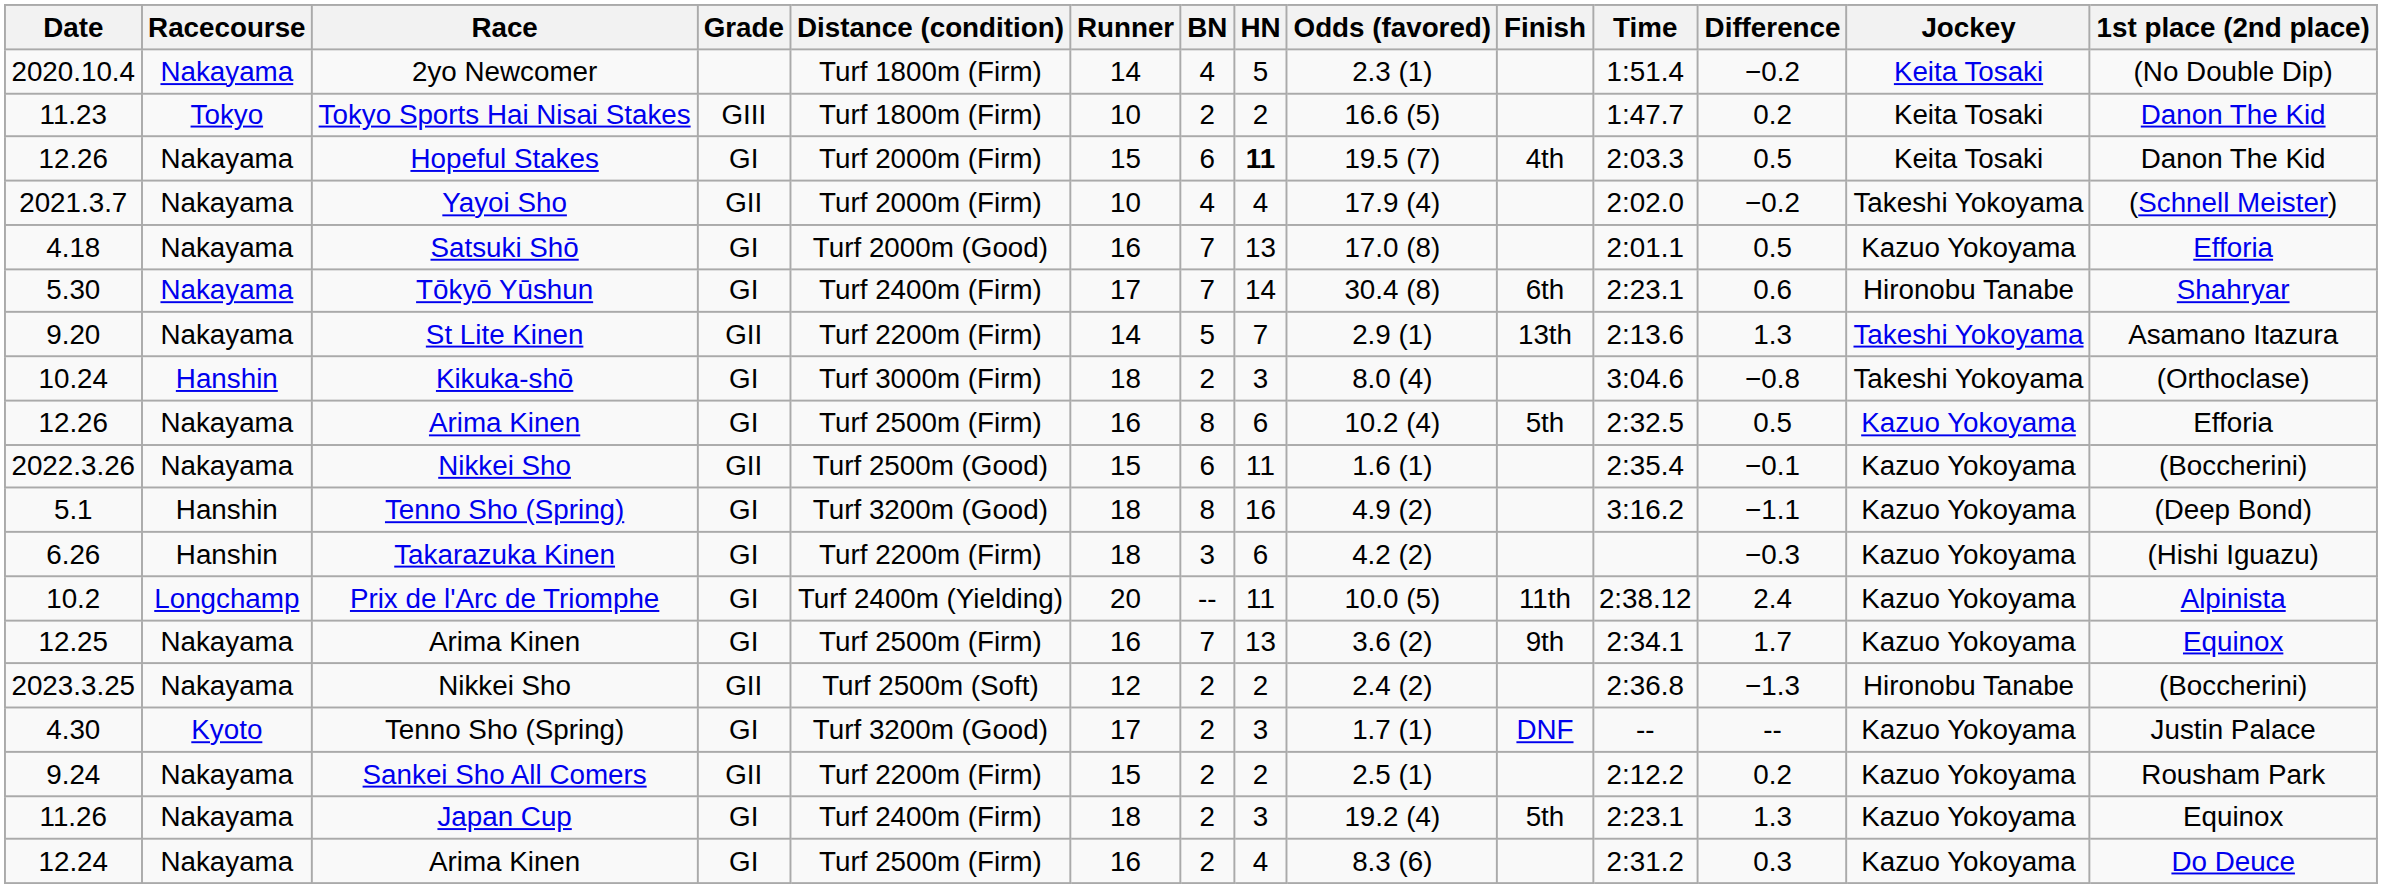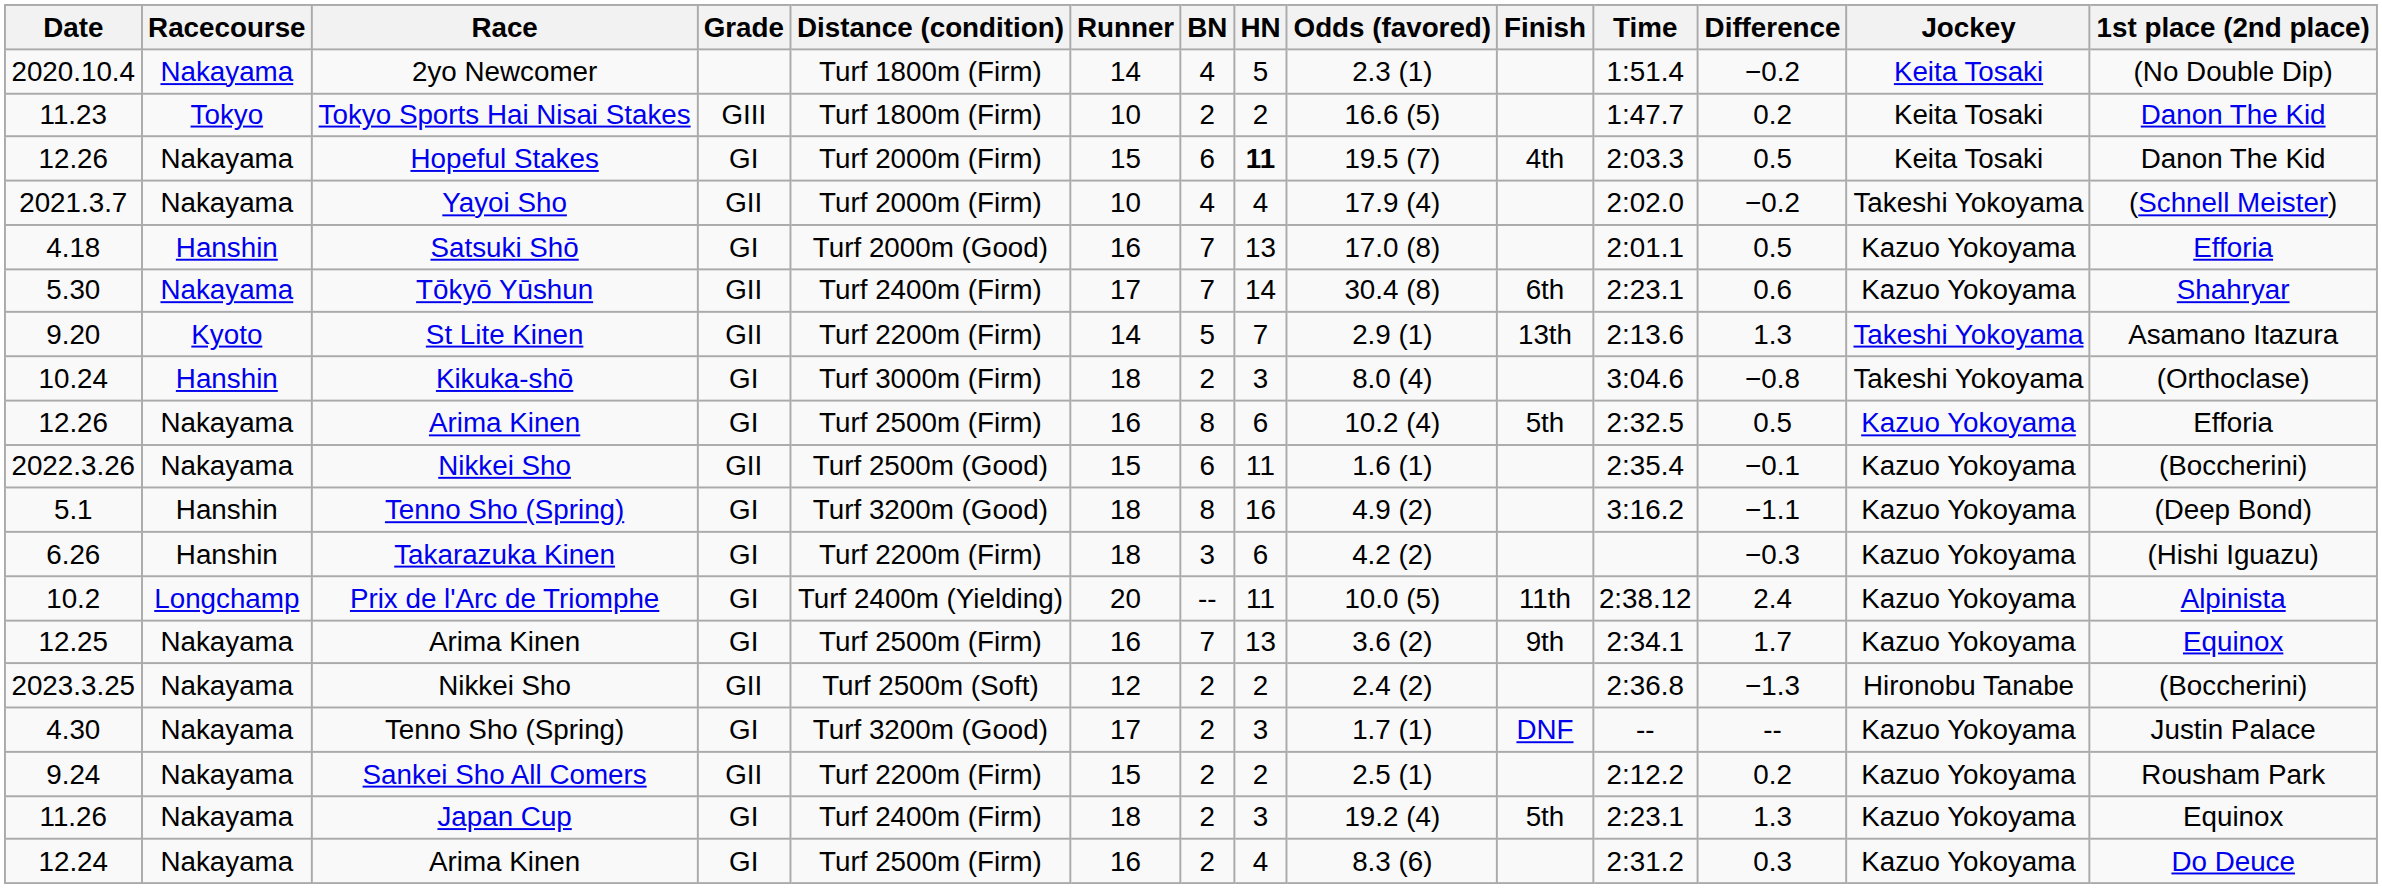 <table class="wikitable" style="border-collapse: collapse; font-size: 90%; text-align: center; white-space: nowrap">
 <tr>
 <th>Date</th>
 <th nowrap="">Racecourse</th>
 <th>Race</th>
 <th>Grade</th>
 <th>Distance (condition)</th>
 <th>Runner</th>
 <th>BN</th>
 <th>HN</th>
 <th>Odds (favored)</th>
 <th>Finish</th>
 <th>Time</th>
 <th>Difference</th>
 <th>Jockey</th>
 <th>1st place (2nd place)</th>
 </tr>
 <tr>
 <td>2020.10.4</td>
 <td><a href='#'>Nakayama</a></td>
 <td>2yo Newcomer</td>
 <td></td>
 <td>Turf 1800m (Firm)</td>
 <td>14</td>
 <td>4</td>
 <td>5</td>
 <td>2.3 (1)</td>
 <td></td>
 <td>1:51.4</td>
 <td>−0.2</td>
 <td><a href='#'>Keita Tosaki</a></td>
 <td>(No Double Dip)</td>
 </tr>
 <tr>
 <td>11.23</td>
 <td><a href='#'>Tokyo</a></td>
 <td><a href='#'>Tokyo Sports Hai Nisai Stakes</a></td>
 <td>GIII</td>
 <td>Turf 1800m (Firm)</td>
 <td>10</td>
 <td>2</td>
 <td>2</td>
 <td>16.6 (5)</td>
 <td></td>
 <td>1:47.7</td>
 <td>0.2</td>
 <td>Keita Tosaki</td>
 <td><a href='#'>Danon The Kid</a></td>
 </tr>
 <tr>
 <td>12.26</td>
 <td>Nakayama</td>
 <td><a href='#'>Hopeful Stakes</a></td>
 <td>GI</td>
 <td>Turf 2000m (Firm)</td>
 <td>15</td>
 <td>6</td>
 <td><strong>11</strong></td>
 <td>19.5 (7)</td>
 <td>4th</td>
 <td>2:03.3</td>
 <td>0.5</td>
 <td>Keita Tosaki</td>
 <td>Danon The Kid</td>
 </tr>
 <tr>
 <td>2021.3.7</td>
 <td>Nakayama</td>
 <td><a href='#'>Yayoi Sho</a></td>
 <td>GII</td>
 <td>Turf 2000m (Firm)</td>
 <td>10</td>
 <td>4</td>
 <td>4</td>
 <td>17.9 (4)</td>
 <td></td>
 <td>2:02.0</td>
 <td>−0.2</td>
 <td>Takeshi Yokoyama</td>
 <td>(<a href='#'>Schnell Meister</a>)</td>
 </tr>
 <tr>
 <td>4.18</td>
-<td>Nakayama</td>
+<td><a href='#'>Hanshin</a></td>
 <td><a href='#'>Satsuki Shō</a></td>
 <td>GI</td>
 <td>Turf 2000m (Good)</td>
 <td>16</td>
 <td>7</td>
 <td>13</td>
 <td>17.0 (8)</td>
 <td></td>
 <td>2:01.1</td>
 <td>0.5</td>
 <td>Kazuo Yokoyama</td>
 <td><a href='#'>Efforia</a></td>
 </tr>
 <tr>
 <td>5.30</td>
 <td><a href='#'>Nakayama</a></td>
 <td><a href='#'>Tōkyō Yūshun</a></td>
-<td>GI</td>
+<td>GII</td>
 <td>Turf 2400m (Firm)</td>
 <td>17</td>
 <td>7</td>
 <td>14</td>
 <td>30.4 (8)</td>
 <td>6th</td>
 <td>2:23.1</td>
 <td>0.6</td>
-<td>Hironobu Tanabe</td>
+<td>Kazuo Yokoyama</td>
 <td><a href='#'>Shahryar</a></td>
 </tr>
 <tr>
 <td>9.20</td>
-<td>Nakayama</td>
+<td><a href='#'>Kyoto</a></td>
 <td><a href='#'>St Lite Kinen</a></td>
 <td>GII</td>
 <td>Turf 2200m (Firm)</td>
 <td>14</td>
 <td>5</td>
 <td>7</td>
 <td>2.9 (1)</td>
 <td>13th</td>
 <td>2:13.6</td>
 <td>1.3</td>
 <td><a href='#'>Takeshi Yokoyama</a></td>
 <td>Asamano Itazura</td>
 </tr>
 <tr>
 <td>10.24</td>
 <td><a href='#'>Hanshin</a></td>
 <td><a href='#'>Kikuka-shō</a></td>
 <td>GI</td>
 <td>Turf 3000m (Firm)</td>
 <td>18</td>
 <td>2</td>
 <td>3</td>
 <td>8.0 (4)</td>
 <td></td>
 <td>3:04.6</td>
 <td>−0.8</td>
 <td>Takeshi Yokoyama</td>
 <td>(Orthoclase)</td>
 </tr>
 <tr>
 <td>12.26</td>
 <td>Nakayama</td>
 <td><a href='#'>Arima Kinen</a></td>
 <td>GI</td>
 <td>Turf 2500m (Firm)</td>
 <td>16</td>
 <td>8</td>
 <td>6</td>
 <td>10.2 (4)</td>
 <td>5th</td>
 <td>2:32.5</td>
 <td>0.5</td>
 <td><a href='#'>Kazuo Yokoyama</a></td>
 <td>Efforia</td>
 </tr>
 <tr>
 <td>2022.3.26</td>
 <td>Nakayama</td>
 <td><a href='#'>Nikkei Sho</a></td>
 <td>GII</td>
 <td>Turf 2500m (Good)</td>
 <td>15</td>
 <td>6</td>
 <td>11</td>
 <td>1.6 (1)</td>
 <td></td>
 <td>2:35.4</td>
 <td>−0.1</td>
 <td>Kazuo Yokoyama</td>
 <td>(Boccherini)</td>
 </tr>
 <tr>
 <td>5.1</td>
 <td>Hanshin</td>
 <td><a href='#'>Tenno Sho (Spring)</a></td>
 <td>GI</td>
 <td>Turf 3200m (Good)</td>
 <td>18</td>
 <td>8</td>
 <td>16</td>
 <td>4.9 (2)</td>
 <td></td>
 <td>3:16.2</td>
 <td>−1.1</td>
 <td>Kazuo Yokoyama</td>
 <td>(Deep Bond)</td>
 </tr>
 <tr>
 <td>6.26</td>
 <td>Hanshin</td>
 <td><a href='#'>Takarazuka Kinen</a></td>
 <td>GI</td>
 <td>Turf 2200m (Firm)</td>
 <td>18</td>
 <td>3</td>
 <td>6</td>
 <td>4.2 (2)</td>
 <td></td>
 <td></td>
 <td>−0.3</td>
 <td>Kazuo Yokoyama</td>
 <td>(Hishi Iguazu)</td>
 </tr>
 <tr>
 <td>10.2</td>
 <td><a href='#'>Longchamp</a></td>
 <td><a href='#'>Prix de l'Arc de Triomphe</a></td>
 <td>GI</td>
 <td>Turf 2400m (Yielding)</td>
 <td>20</td>
 <td>--</td>
 <td>11</td>
 <td>10.0 (5)</td>
 <td>11th</td>
 <td>2:38.12</td>
 <td>2.4</td>
 <td>Kazuo Yokoyama</td>
 <td><a href='#'>Alpinista</a></td>
 </tr>
 <tr>
 <td>12.25</td>
 <td>Nakayama</td>
 <td>Arima Kinen</td>
 <td>GI</td>
 <td>Turf 2500m (Firm)</td>
 <td>16</td>
 <td>7</td>
 <td>13</td>
 <td>3.6 (2)</td>
 <td>9th</td>
 <td>2:34.1</td>
 <td>1.7</td>
 <td>Kazuo Yokoyama</td>
 <td><a href='#'>Equinox</a></td>
 </tr>
 <tr>
 <td>2023.3.25</td>
 <td>Nakayama</td>
 <td>Nikkei Sho</td>
 <td>GII</td>
 <td>Turf 2500m (Soft)</td>
 <td>12</td>
 <td>2</td>
 <td>2</td>
 <td>2.4 (2)</td>
 <td></td>
 <td>2:36.8</td>
 <td>−1.3</td>
 <td>Hironobu Tanabe</td>
 <td>(Boccherini)</td>
 </tr>
 <tr>
 <td>4.30</td>
-<td><a href='#'>Kyoto</a></td>
+<td>Nakayama</td>
 <td>Tenno Sho (Spring)</td>
 <td>GI</td>
 <td>Turf 3200m (Good)</td>
 <td>17</td>
 <td>2</td>
 <td>3</td>
 <td>1.7 (1)</td>
 <td><a href='#'>DNF</a></td>
 <td>--</td>
 <td>--</td>
 <td>Kazuo Yokoyama</td>
 <td>Justin Palace</td>
 </tr>
 <tr>
 <td>9.24</td>
 <td>Nakayama</td>
 <td><a href='#'>Sankei Sho All Comers</a></td>
 <td>GII</td>
 <td>Turf 2200m (Firm)</td>
 <td>15</td>
 <td>2</td>
 <td>2</td>
 <td>2.5 (1)</td>
 <td></td>
 <td>2:12.2</td>
 <td>0.2</td>
 <td>Kazuo Yokoyama</td>
 <td>Rousham Park</td>
 </tr>
 <tr>
 <td>11.26</td>
 <td>Nakayama</td>
 <td><a href='#'>Japan Cup</a></td>
 <td>GI</td>
 <td>Turf 2400m (Firm)</td>
 <td>18</td>
 <td>2</td>
 <td>3</td>
 <td>19.2 (4)</td>
 <td>5th</td>
 <td>2:23.1</td>
 <td>1.3</td>
 <td>Kazuo Yokoyama</td>
 <td>Equinox</td>
 </tr>
 <tr>
 <td>12.24</td>
 <td>Nakayama</td>
 <td>Arima Kinen</td>
 <td>GI</td>
 <td>Turf 2500m (Firm)</td>
 <td>16</td>
 <td>2</td>
 <td>4</td>
 <td>8.3 (6)</td>
 <td></td>
 <td>2:31.2</td>
 <td>0.3</td>
 <td>Kazuo Yokoyama</td>
 <td><a href='#'>Do Deuce</a></td>
 </tr>
 </table>
